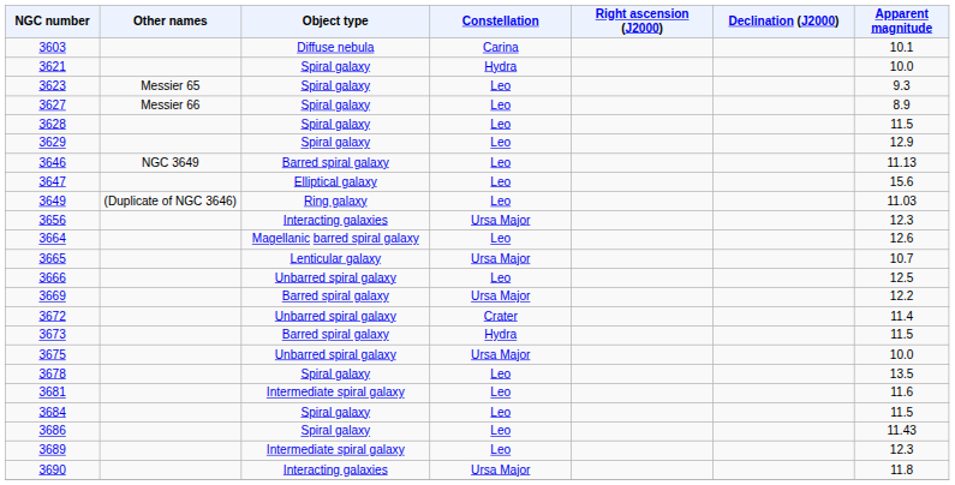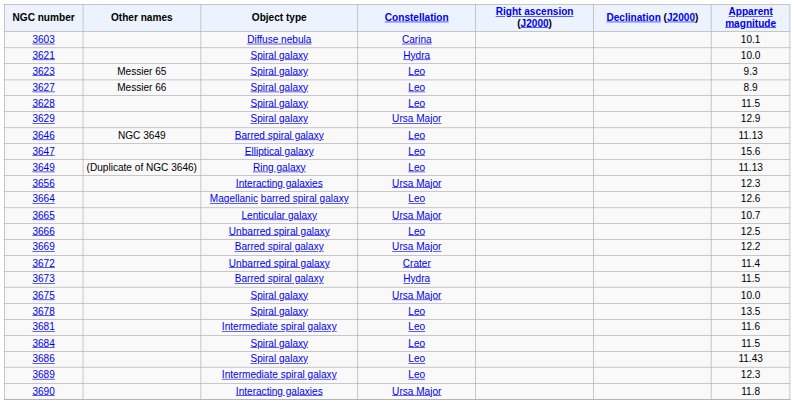 <table class="wikitable sortable sticky-header sort-under" style="text-align: center;">
 <tr>
 <th style="background-color:#edf3fe; width: 10%;">NGC number</th>
 <th style="background-color:#edf3fe; width: 15%;">Other names</th>
 <th style="background-color:#edf3fe; width: 20%;">Object type</th>
 <th style="background-color:#edf3fe; width: 15%;"><a href='#'>Constellation</a></th>
 <th style="background-color:#edf3fe; width: 15%;"><a href='#'>Right ascension</a> (<a href='#'>J2000</a>)</th>
 <th style="background-color:#edf3fe; width: 15%;"><a href='#'>Declination</a> (<a href='#'>J2000</a>)</th>
 <th style="background-color:#edf3fe; width: 10%;"><a href='#'>Apparent magnitude</a></th>
 </tr>
 <tr>
 <td><a href='#'>3603</a></td>
 <td></td>
 <td><a href='#'>Diffuse nebula</a></td>
 <td><a href='#'>Carina</a></td>
 <td></td>
 <td></td>
 <td>10.1</td>
 </tr>
 <tr>
 <td><a href='#'>3621</a></td>
 <td></td>
 <td><a href='#'>Spiral galaxy</a></td>
 <td><a href='#'>Hydra</a></td>
 <td></td>
 <td></td>
 <td>10.0</td>
 </tr>
 <tr>
 <td><a href='#'>3623</a></td>
 <td>Messier 65</td>
 <td><a href='#'>Spiral galaxy</a></td>
 <td><a href='#'>Leo</a></td>
 <td></td>
 <td></td>
 <td>9.3</td>
 </tr>
 <tr>
 <td><a href='#'>3627</a></td>
 <td>Messier 66</td>
 <td><a href='#'>Spiral galaxy</a></td>
 <td><a href='#'>Leo</a></td>
 <td></td>
 <td></td>
 <td>8.9</td>
 </tr>
 <tr>
 <td><a href='#'>3628</a></td>
 <td></td>
 <td><a href='#'>Spiral galaxy</a></td>
 <td><a href='#'>Leo</a></td>
 <td></td>
 <td></td>
 <td>11.5</td>
 </tr>
 <tr>
 <td><a href='#'>3629</a></td>
 <td></td>
 <td><a href='#'>Spiral galaxy</a></td>
-<td><a href='#'>Leo</a></td>
+<td><a href='#'>Ursa Major</a></td>
 <td></td>
 <td></td>
 <td>12.9</td>
 </tr>
 <tr>
 <td><a href='#'>3646</a></td>
 <td>NGC 3649</td>
 <td><a href='#'>Barred spiral galaxy</a></td>
 <td><a href='#'>Leo</a></td>
 <td></td>
 <td></td>
 <td>11.13</td>
 </tr>
 <tr>
 <td><a href='#'>3647</a></td>
 <td></td>
 <td><a href='#'>Elliptical galaxy</a></td>
 <td><a href='#'>Leo</a></td>
 <td></td>
 <td></td>
 <td>15.6</td>
 </tr>
 <tr>
 <td><a href='#'>3649</a></td>
 <td>(Duplicate of NGC 3646)</td>
 <td><a href='#'>Ring galaxy</a></td>
 <td><a href='#'>Leo</a></td>
 <td></td>
 <td></td>
-<td>11.03</td>
+<td>11.13</td>
 </tr>
 <tr>
 <td><a href='#'>3656</a></td>
 <td></td>
 <td><a href='#'>Interacting galaxies</a></td>
 <td><a href='#'>Ursa Major</a></td>
 <td></td>
 <td></td>
 <td>12.3</td>
 </tr>
 <tr>
 <td><a href='#'>3664</a></td>
 <td></td>
 <td><a href='#'>Magellanic</a> <a href='#'>barred spiral galaxy</a></td>
 <td><a href='#'>Leo</a></td>
 <td></td>
 <td></td>
 <td>12.6</td>
 </tr>
 <tr>
 <td><a href='#'>3665</a></td>
 <td></td>
 <td><a href='#'>Lenticular galaxy</a></td>
 <td><a href='#'>Ursa Major</a></td>
 <td></td>
 <td></td>
 <td>10.7</td>
 </tr>
 <tr>
 <td><a href='#'>3666</a></td>
 <td></td>
 <td><a href='#'>Unbarred spiral galaxy</a></td>
 <td><a href='#'>Leo</a></td>
 <td></td>
 <td></td>
 <td>12.5</td>
 </tr>
 <tr>
 <td><a href='#'>3669</a></td>
 <td></td>
 <td><a href='#'>Barred spiral galaxy</a></td>
 <td><a href='#'>Ursa Major</a></td>
 <td></td>
 <td></td>
 <td>12.2</td>
 </tr>
 <tr>
 <td><a href='#'>3672</a></td>
 <td></td>
 <td><a href='#'>Unbarred spiral galaxy</a></td>
 <td><a href='#'>Crater</a></td>
 <td></td>
 <td></td>
 <td>11.4</td>
 </tr>
 <tr>
 <td><a href='#'>3673</a></td>
 <td></td>
 <td><a href='#'>Barred spiral galaxy</a></td>
 <td><a href='#'>Hydra</a></td>
 <td></td>
 <td></td>
 <td>11.5</td>
 </tr>
 <tr>
 <td><a href='#'>3675</a></td>
 <td></td>
-<td><a href='#'>Unbarred spiral galaxy</a></td>
+<td><a href='#'>Spiral galaxy</a></td>
 <td><a href='#'>Ursa Major</a></td>
 <td></td>
 <td></td>
 <td>10.0</td>
 </tr>
 <tr>
 <td><a href='#'>3678</a></td>
 <td></td>
 <td><a href='#'>Spiral galaxy</a></td>
 <td><a href='#'>Leo</a></td>
 <td></td>
 <td></td>
 <td>13.5</td>
 </tr>
 <tr>
 <td><a href='#'>3681</a></td>
 <td></td>
 <td><a href='#'>Intermediate spiral galaxy</a></td>
 <td><a href='#'>Leo</a></td>
 <td></td>
 <td></td>
 <td>11.6</td>
 </tr>
 <tr>
 <td><a href='#'>3684</a></td>
 <td></td>
 <td><a href='#'>Spiral galaxy</a></td>
 <td><a href='#'>Leo</a></td>
 <td></td>
 <td></td>
 <td>11.5</td>
 </tr>
 <tr>
 <td><a href='#'>3686</a></td>
 <td></td>
 <td><a href='#'>Spiral galaxy</a></td>
 <td><a href='#'>Leo</a></td>
 <td></td>
 <td></td>
 <td>11.43</td>
 </tr>
 <tr>
 <td><a href='#'>3689</a></td>
 <td></td>
 <td><a href='#'>Intermediate spiral galaxy</a></td>
 <td><a href='#'>Leo</a></td>
 <td></td>
 <td></td>
 <td>12.3</td>
 </tr>
 <tr>
 <td><a href='#'>3690</a></td>
 <td></td>
 <td><a href='#'>Interacting galaxies</a></td>
 <td><a href='#'>Ursa Major</a></td>
 <td></td>
 <td></td>
 <td>11.8</td>
 </tr>
 <tr>
 </tr>
 </table>
